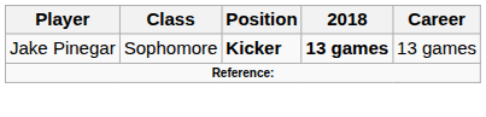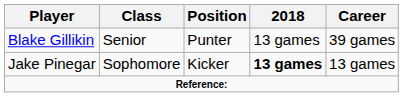 <table class="wikitable" border="1">
 <tr>
 <th>Player</th>
 <th>Class</th>
 <th>Position</th>
 <th>2018</th>
 <th>Career</th>
 </tr>
 <tr>
+<td><a href='#'>Blake Gillikin</a></td>
+<td>Senior</td>
+<td>Punter</td>
+<td>13 games</td>
+<td>39 games</td>
+</tr>
+<tr>
 <td>Jake Pinegar</td>
 <td>Sophomore</td>
-<td><strong>Kicker</strong></td>
+<td>Kicker</td>
 <td><strong>13 games</strong></td>
 <td>13 games</td>
 </tr>
 <tr>
 <td colspan="5"  style="font-size:8pt; text-align:center;"><strong>Reference:</strong></td>
 </tr>
 </table>
